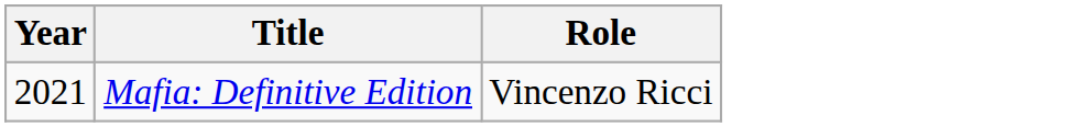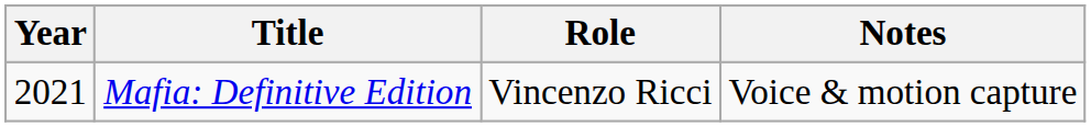 <table class="wikitable sortable">
 <tr>
 <th>Year</th>
 <th>Title</th>
 <th>Role</th>
+<th class="unsortable">Notes</th>
 </tr>
 <tr>
 <td>2021</td>
 <td><em><a href='#'>Mafia: Definitive Edition</a></em></td>
 <td>Vincenzo Ricci</td>
+<td>Voice & motion capture</td>
 </tr>
 </table>
